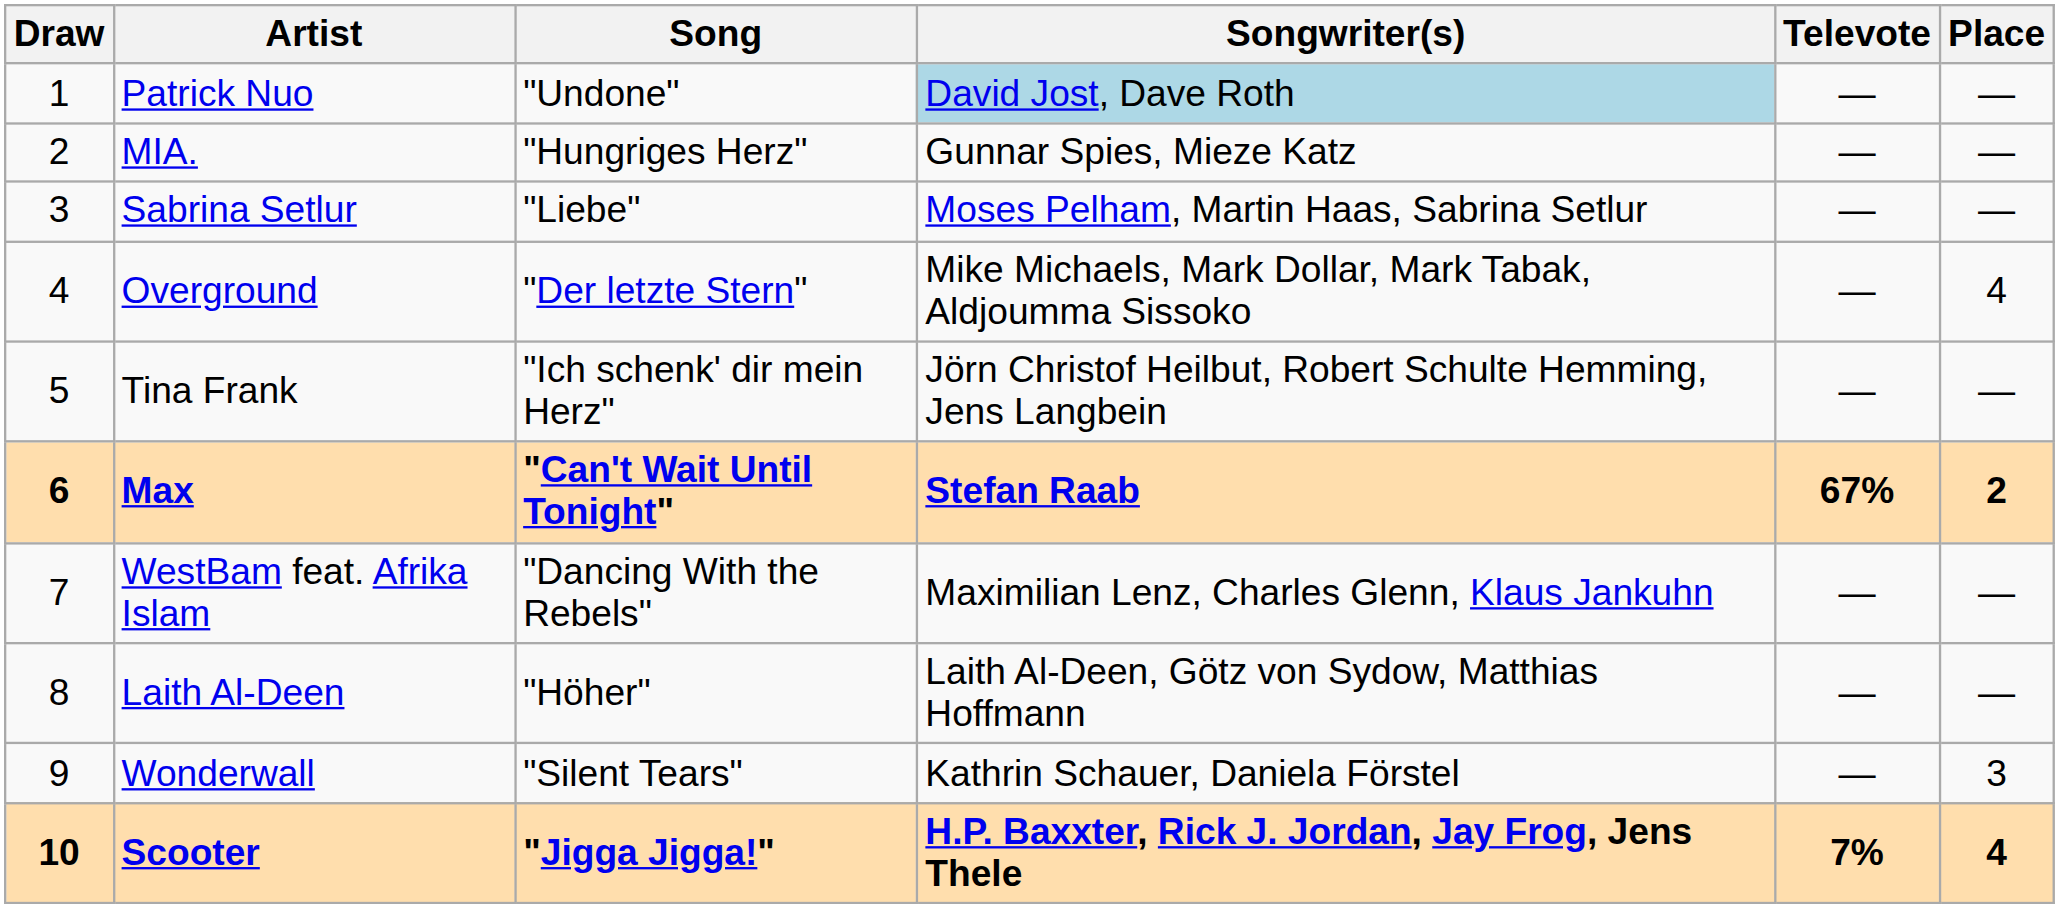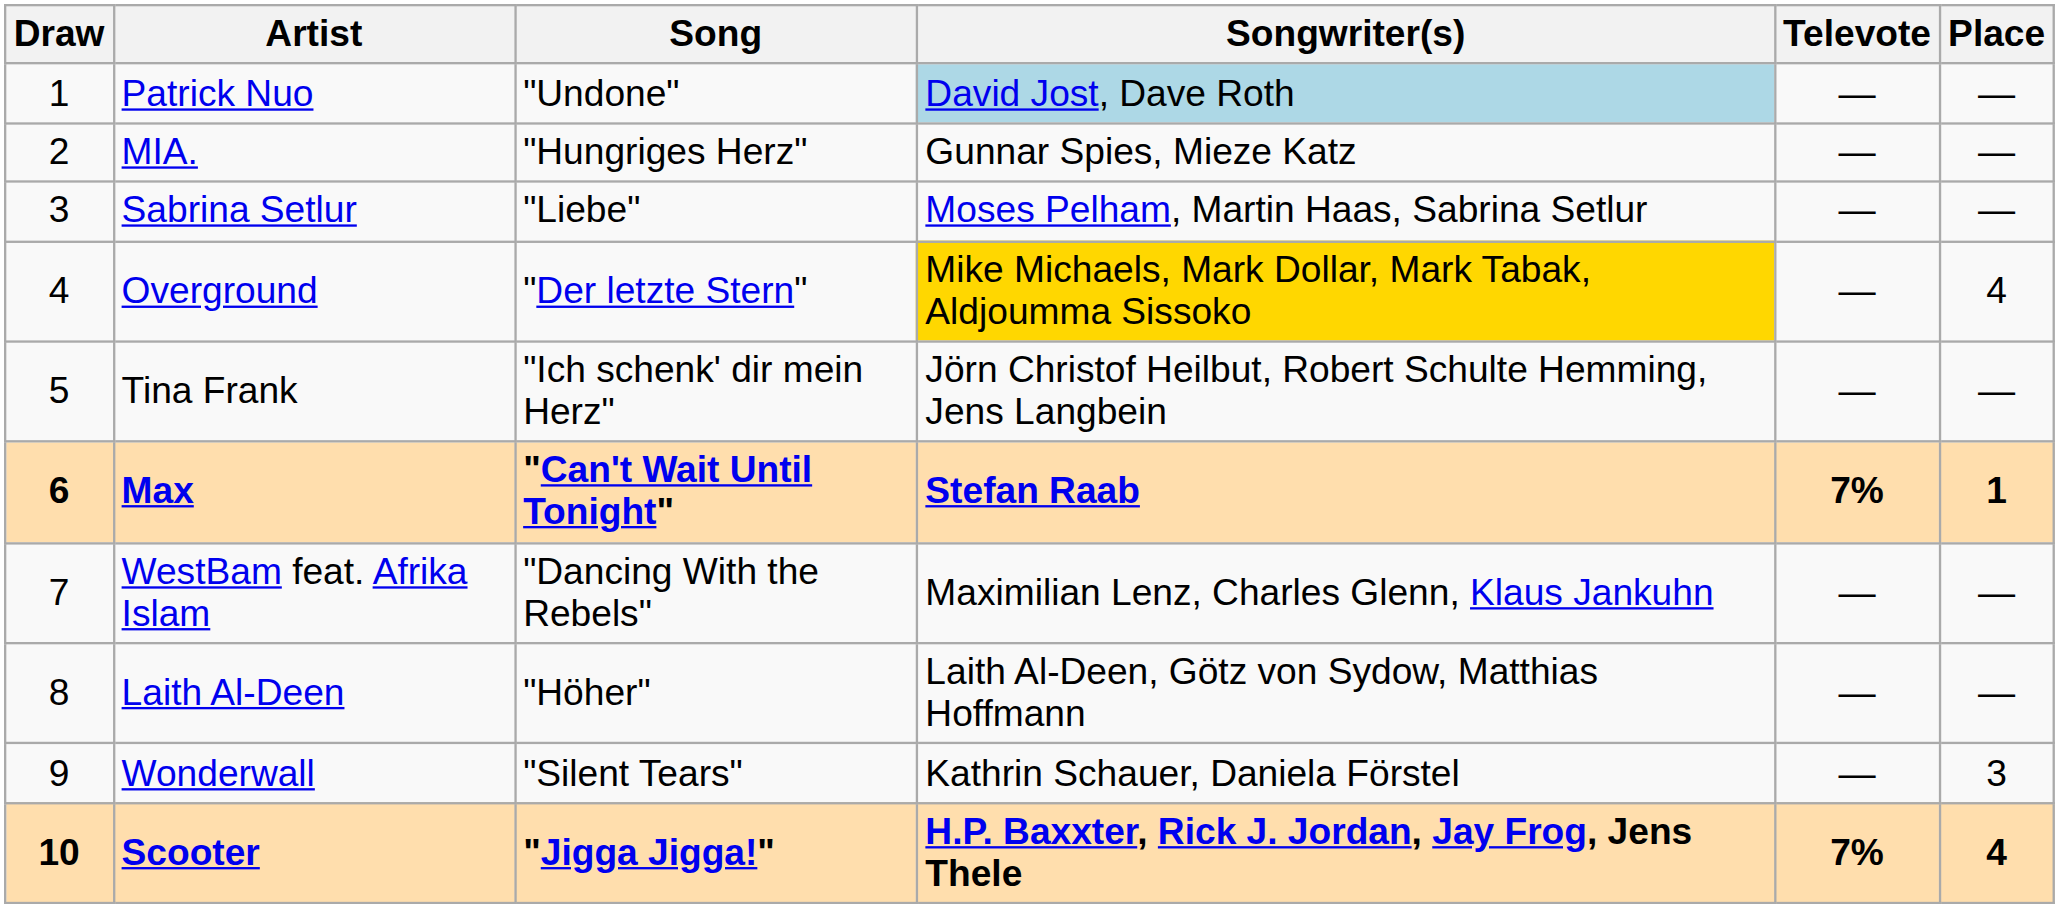 <table class="sortable wikitable" style="margin: 1em auto 1em auto; text-align:center">
 <tr>
 <th>Draw</th>
 <th>Artist</th>
 <th>Song</th>
 <th>Songwriter(s)</th>
 <th>Televote</th>
 <th>Place</th>
 </tr>
 <tr>
 <td>1</td>
 <td align="left"><a href='#'>Patrick Nuo</a></td>
 <td align="left">"Undone"</td>
 <td align="left" style="background: lightblue;"><a href='#'>David Jost</a>, Dave Roth</td>
 <td>—</td>
 <td>—</td>
 </tr>
 <tr>
 <td>2</td>
 <td align="left"><a href='#'>MIA.</a></td>
 <td align="left">"Hungriges Herz"</td>
 <td align="left">Gunnar Spies, Mieze Katz</td>
 <td>—</td>
 <td>—</td>
 </tr>
 <tr>
 <td>3</td>
 <td align="left"><a href='#'>Sabrina Setlur</a></td>
 <td align="left">"Liebe"</td>
 <td align="left"><a href='#'>Moses Pelham</a>, Martin Haas, Sabrina Setlur</td>
 <td>—</td>
 <td>—</td>
 </tr>
 <tr>
 <td>4</td>
 <td align="left"><a href='#'>Overground</a></td>
 <td align="left">"<a href='#'>Der letzte Stern</a>"</td>
-<td align="left">Mike Michaels, Mark Dollar, Mark Tabak, Aldjoumma Sissoko</td>
+<td align="left" style="background: gold;">Mike Michaels, Mark Dollar, Mark Tabak, Aldjoumma Sissoko</td>
 <td>—</td>
 <td>4</td>
 </tr>
 <tr>
 <td>5</td>
 <td align="left">Tina Frank</td>
 <td align="left">"Ich schenk' dir mein Herz"</td>
 <td align="left">Jörn Christof Heilbut, Robert Schulte Hemming, Jens Langbein</td>
 <td>—</td>
 <td>—</td>
 </tr>
 <tr style="font-weight:bold; background:navajowhite;">
 <td>6</td>
 <td align="left"><a href='#'>Max</a></td>
 <td align="left">"<a href='#'>Can't Wait Until Tonight</a>"</td>
 <td align="left"><a href='#'>Stefan Raab</a></td>
-<td>67%</td>
-<td>2</td>
+<td>7%</td>
+<td>1</td>
 </tr>
 <tr>
 <td>7</td>
 <td align="left"><a href='#'>WestBam</a> feat. <a href='#'>Afrika Islam</a></td>
 <td align="left">"Dancing With the Rebels"</td>
 <td align="left">Maximilian Lenz, Charles Glenn, <a href='#'>Klaus Jankuhn</a></td>
 <td>—</td>
 <td>—</td>
 </tr>
 <tr>
 <td>8</td>
 <td align="left"><a href='#'>Laith Al-Deen</a></td>
 <td align="left">"Höher"</td>
 <td align="left">Laith Al-Deen, Götz von Sydow, Matthias Hoffmann</td>
 <td>—</td>
 <td>—</td>
 </tr>
 <tr>
 <td>9</td>
 <td align="left"><a href='#'>Wonderwall</a></td>
 <td align="left">"Silent Tears"</td>
 <td align="left">Kathrin Schauer, Daniela Förstel</td>
 <td>—</td>
 <td>3</td>
 </tr>
 <tr style="font-weight:bold; background:navajowhite;">
 <td>10</td>
 <td align="left"><a href='#'>Scooter</a></td>
 <td align="left">"<a href='#'>Jigga Jigga!</a>"</td>
 <td align="left"><a href='#'>H.P. Baxxter</a>, <a href='#'>Rick J. Jordan</a>, <a href='#'>Jay Frog</a>, Jens Thele</td>
 <td>7%</td>
 <td>4</td>
 </tr>
 </table>
